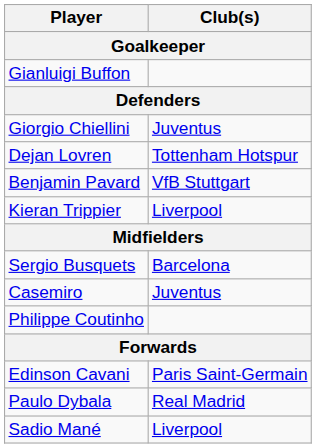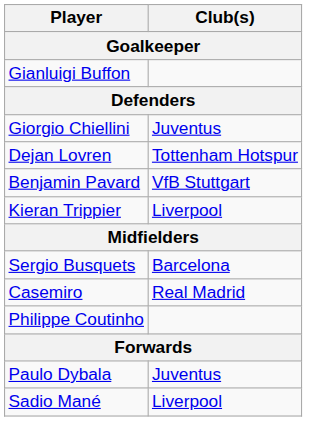 <table class="wikitable mw-collapsible mw-collapsed">
 <tr>
 <th>Player</th>
 <th>Club(s)</th>
 </tr>
 <tr>
 <th colspan="2">Goalkeeper</th>
 </tr>
 <tr>
 <td> <a href='#'>Gianluigi Buffon</a></td>
 <td></td>
 </tr>
 <tr>
 <th colspan="2">Defenders</th>
 </tr>
 <tr>
 <td> <a href='#'>Giorgio Chiellini</a></td>
 <td> <a href='#'>Juventus</a></td>
 </tr>
 <tr>
 <td> <a href='#'>Dejan Lovren</a></td>
 <td> <a href='#'>Tottenham Hotspur</a></td>
 </tr>
 <tr>
 <td> <a href='#'>Benjamin Pavard</a></td>
 <td> <a href='#'>VfB Stuttgart</a></td>
 </tr>
 <tr>
 <td> <a href='#'>Kieran Trippier</a></td>
 <td> <a href='#'>Liverpool</a></td>
 </tr>
 <tr>
 <th colspan="2">Midfielders</th>
 </tr>
 <tr>
 <td> <a href='#'>Sergio Busquets</a></td>
 <td> <a href='#'>Barcelona</a></td>
 </tr>
 <tr>
 <td> <a href='#'>Casemiro</a></td>
-<td> <a href='#'>Juventus</a></td>
+<td> <a href='#'>Real Madrid</a></td>
 </tr>
 <tr>
 <td> <a href='#'>Philippe Coutinho</a></td>
 <td></td>
 </tr>
 <tr>
 <th colspan="2">Forwards</th>
 </tr>
 <tr>
-<td> <a href='#'>Edinson Cavani</a></td>
-<td> <a href='#'>Paris Saint-Germain</a></td>
-</tr>
-<tr>
 <td> <a href='#'>Paulo Dybala</a></td>
-<td> <a href='#'>Real Madrid</a></td>
+<td> <a href='#'>Juventus</a></td>
 </tr>
 <tr>
 <td> <a href='#'>Sadio Mané</a></td>
 <td> <a href='#'>Liverpool</a></td>
 </tr>
 </table>
